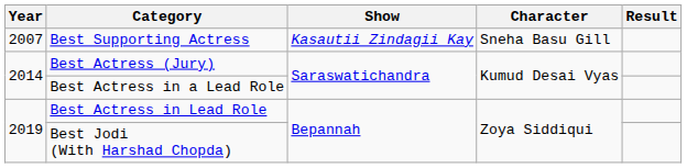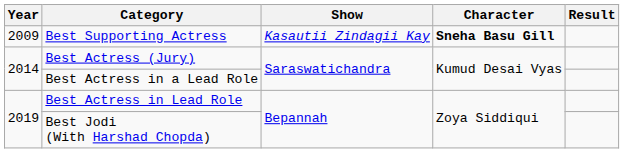 <table class="wikitable sortable">
 <tr>
 <th>Year</th>
 <th>Category</th>
 <th>Show</th>
 <th>Character</th>
 <th>Result</th>
 </tr>
 <tr>
-<td>2007</td>
+<td>2009</td>
 <td><a href='#'>Best Supporting Actress</a></td>
 <td><em><a href='#'>Kasautii Zindagii Kay</a></em></td>
-<td>Sneha Basu Gill</td>
+<td><strong>Sneha Basu Gill</strong></td>
 <td></td>
 </tr>
 <tr>
 <td rowspan="2">2014</td>
 <td><a href='#'>Best Actress (Jury)</a></td>
 <td rowspan=2><a href='#'>Saraswatichandra</a></td>
 <td rowspan=2>Kumud Desai Vyas</td>
 <td></td>
 </tr>
 <tr>
 <td>Best Actress in a Lead Role</td>
 <td></td>
 </tr>
 <tr>
 <td rowspan="2">2019</td>
 <td><a href='#'>Best Actress in Lead Role</a></td>
 <td rowspan=2><a href='#'>Bepannah</a></td>
 <td rowspan=2>Zoya Siddiqui</td>
 <td></td>
 </tr>
 <tr>
 <td>Best Jodi<br>(With <a href='#'>Harshad Chopda</a>)</td>
 <td></td>
 </tr>
 </table>
